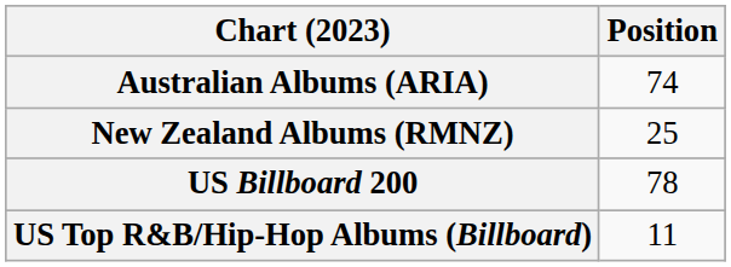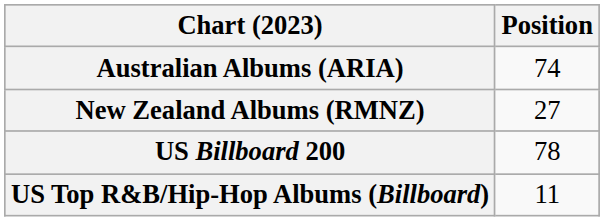 <table class="wikitable sortable plainrowheaders" style="text-align:center">
 <tr>
 <th scope="col">Chart (2023)</th>
 <th scope="col">Position</th>
 </tr>
 <tr>
 <th scope="row">Australian Albums (ARIA)</th>
 <td>74</td>
 </tr>
 <tr>
 <th scope="row">New Zealand Albums (RMNZ)</th>
-<td>25</td>
+<td>27</td>
 </tr>
 <tr>
 <th scope="row">US <em>Billboard</em> 200</th>
 <td>78</td>
 </tr>
 <tr>
 <th scope="row">US Top R&B/Hip-Hop Albums (<em>Billboard</em>)</th>
 <td>11</td>
 </tr>
 </table>
